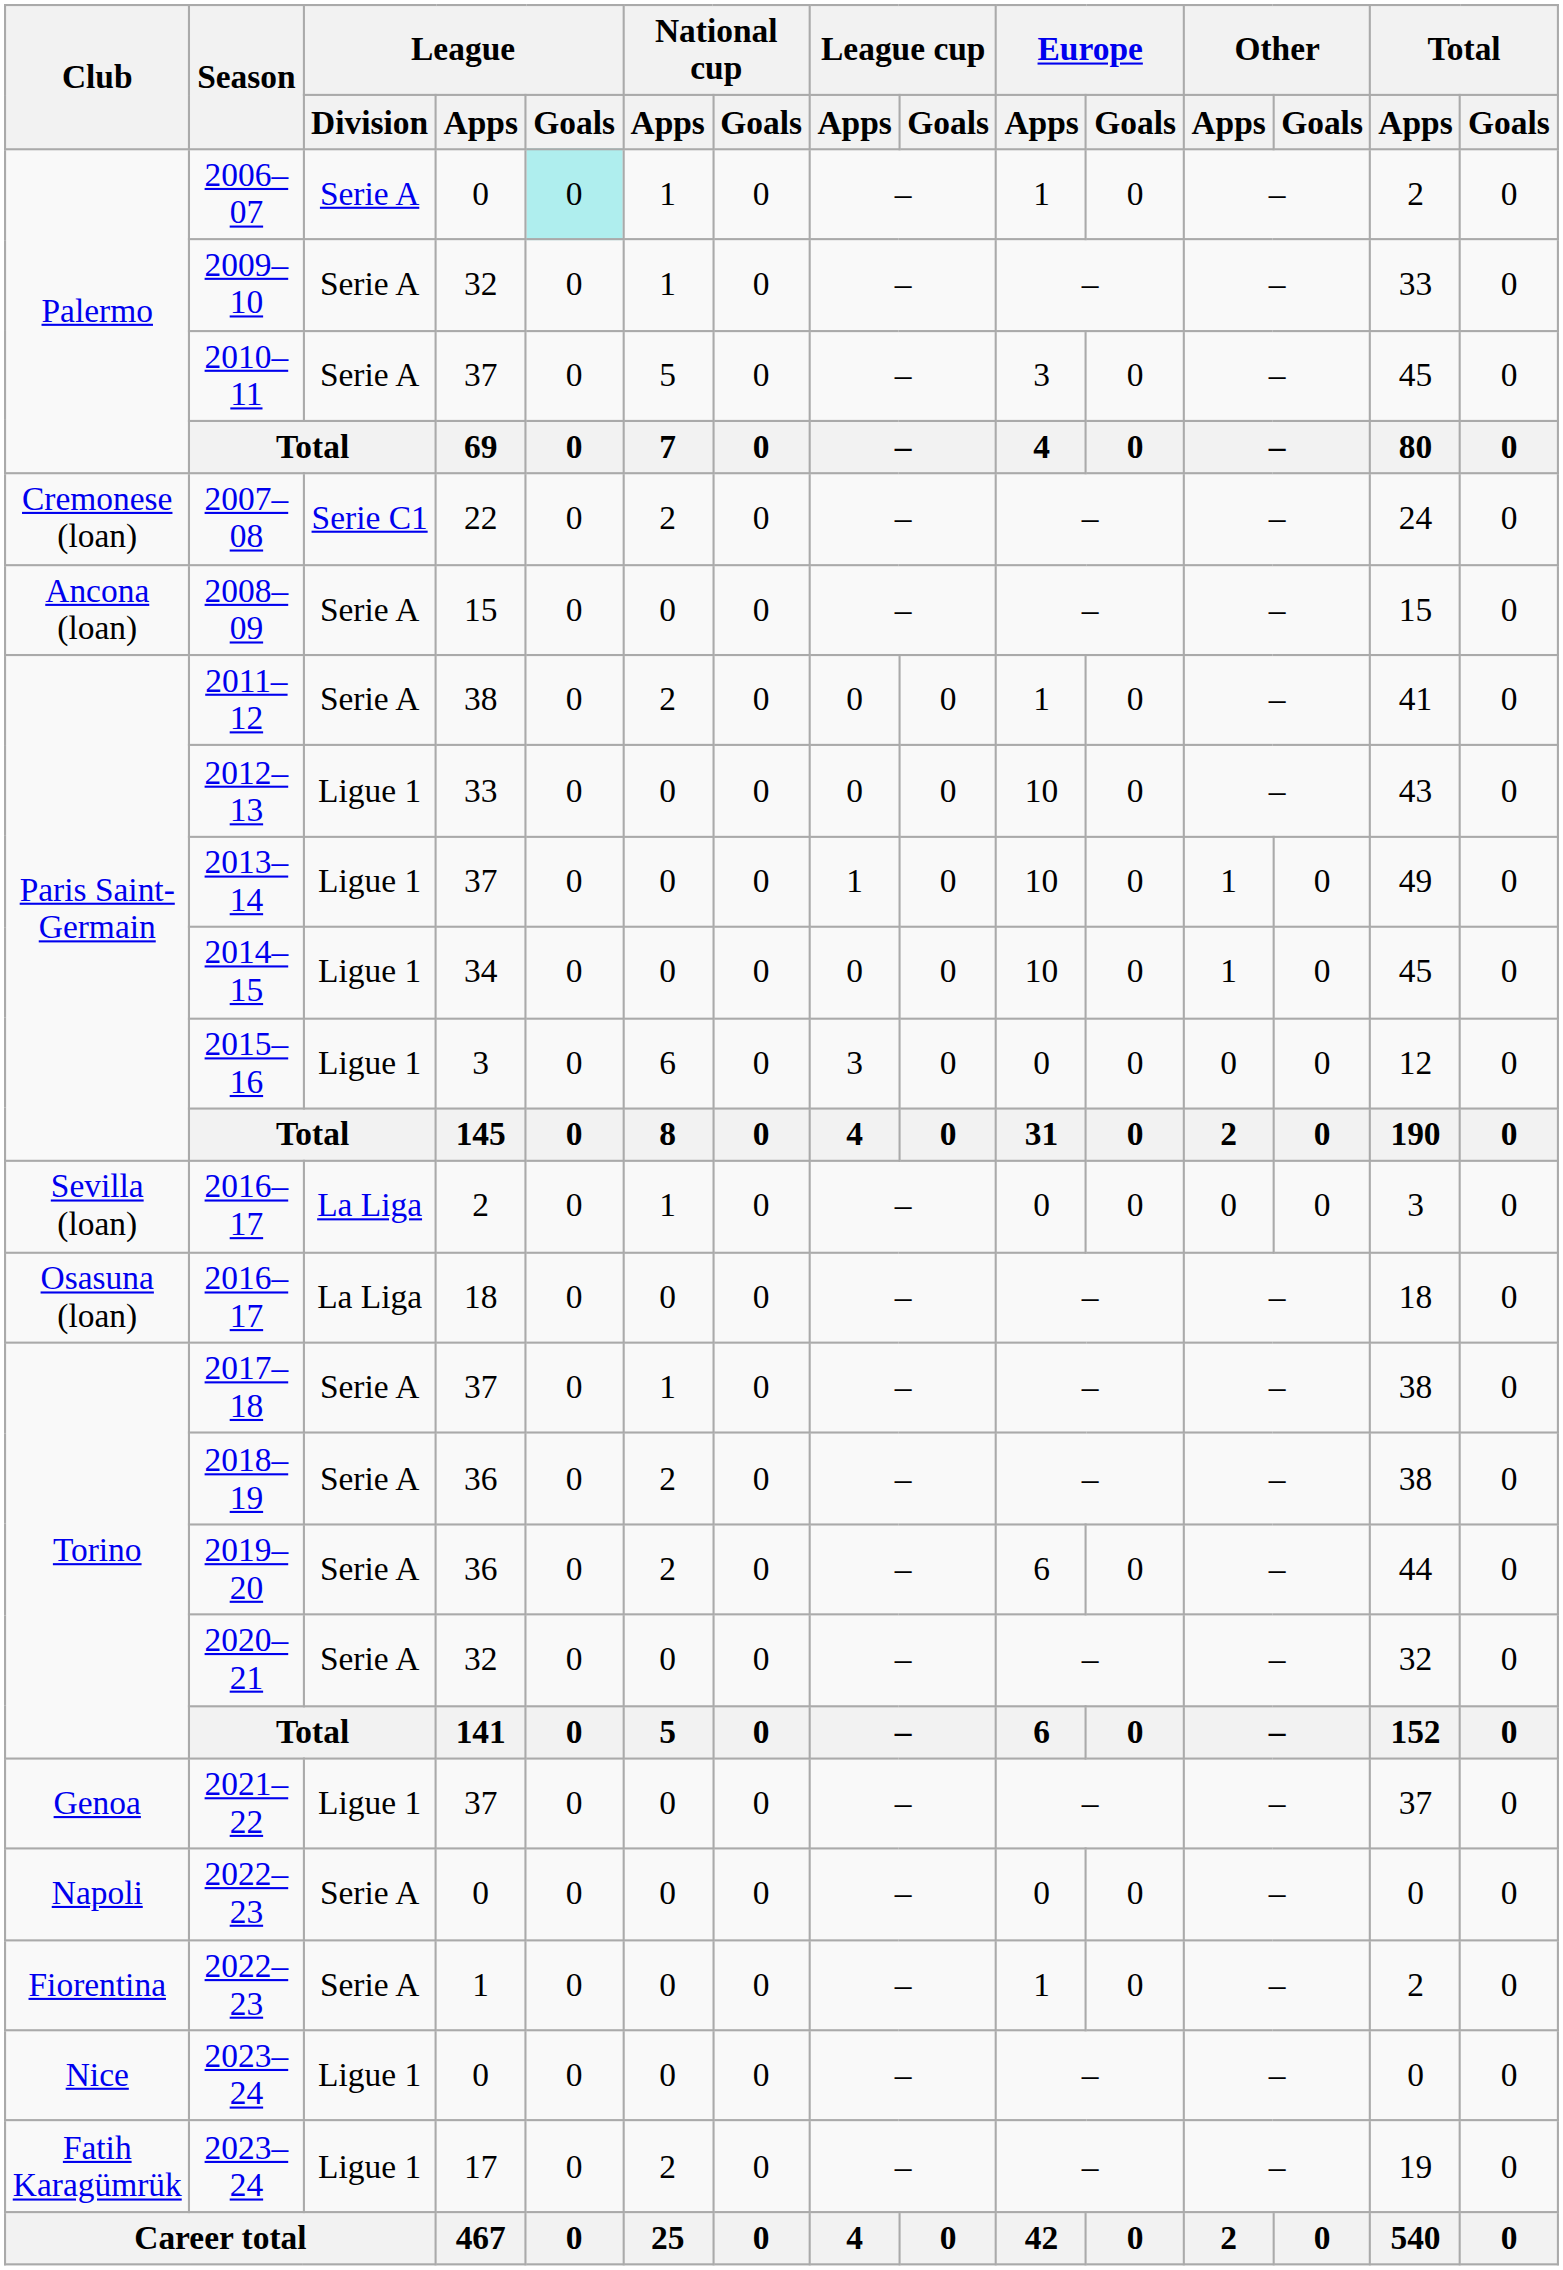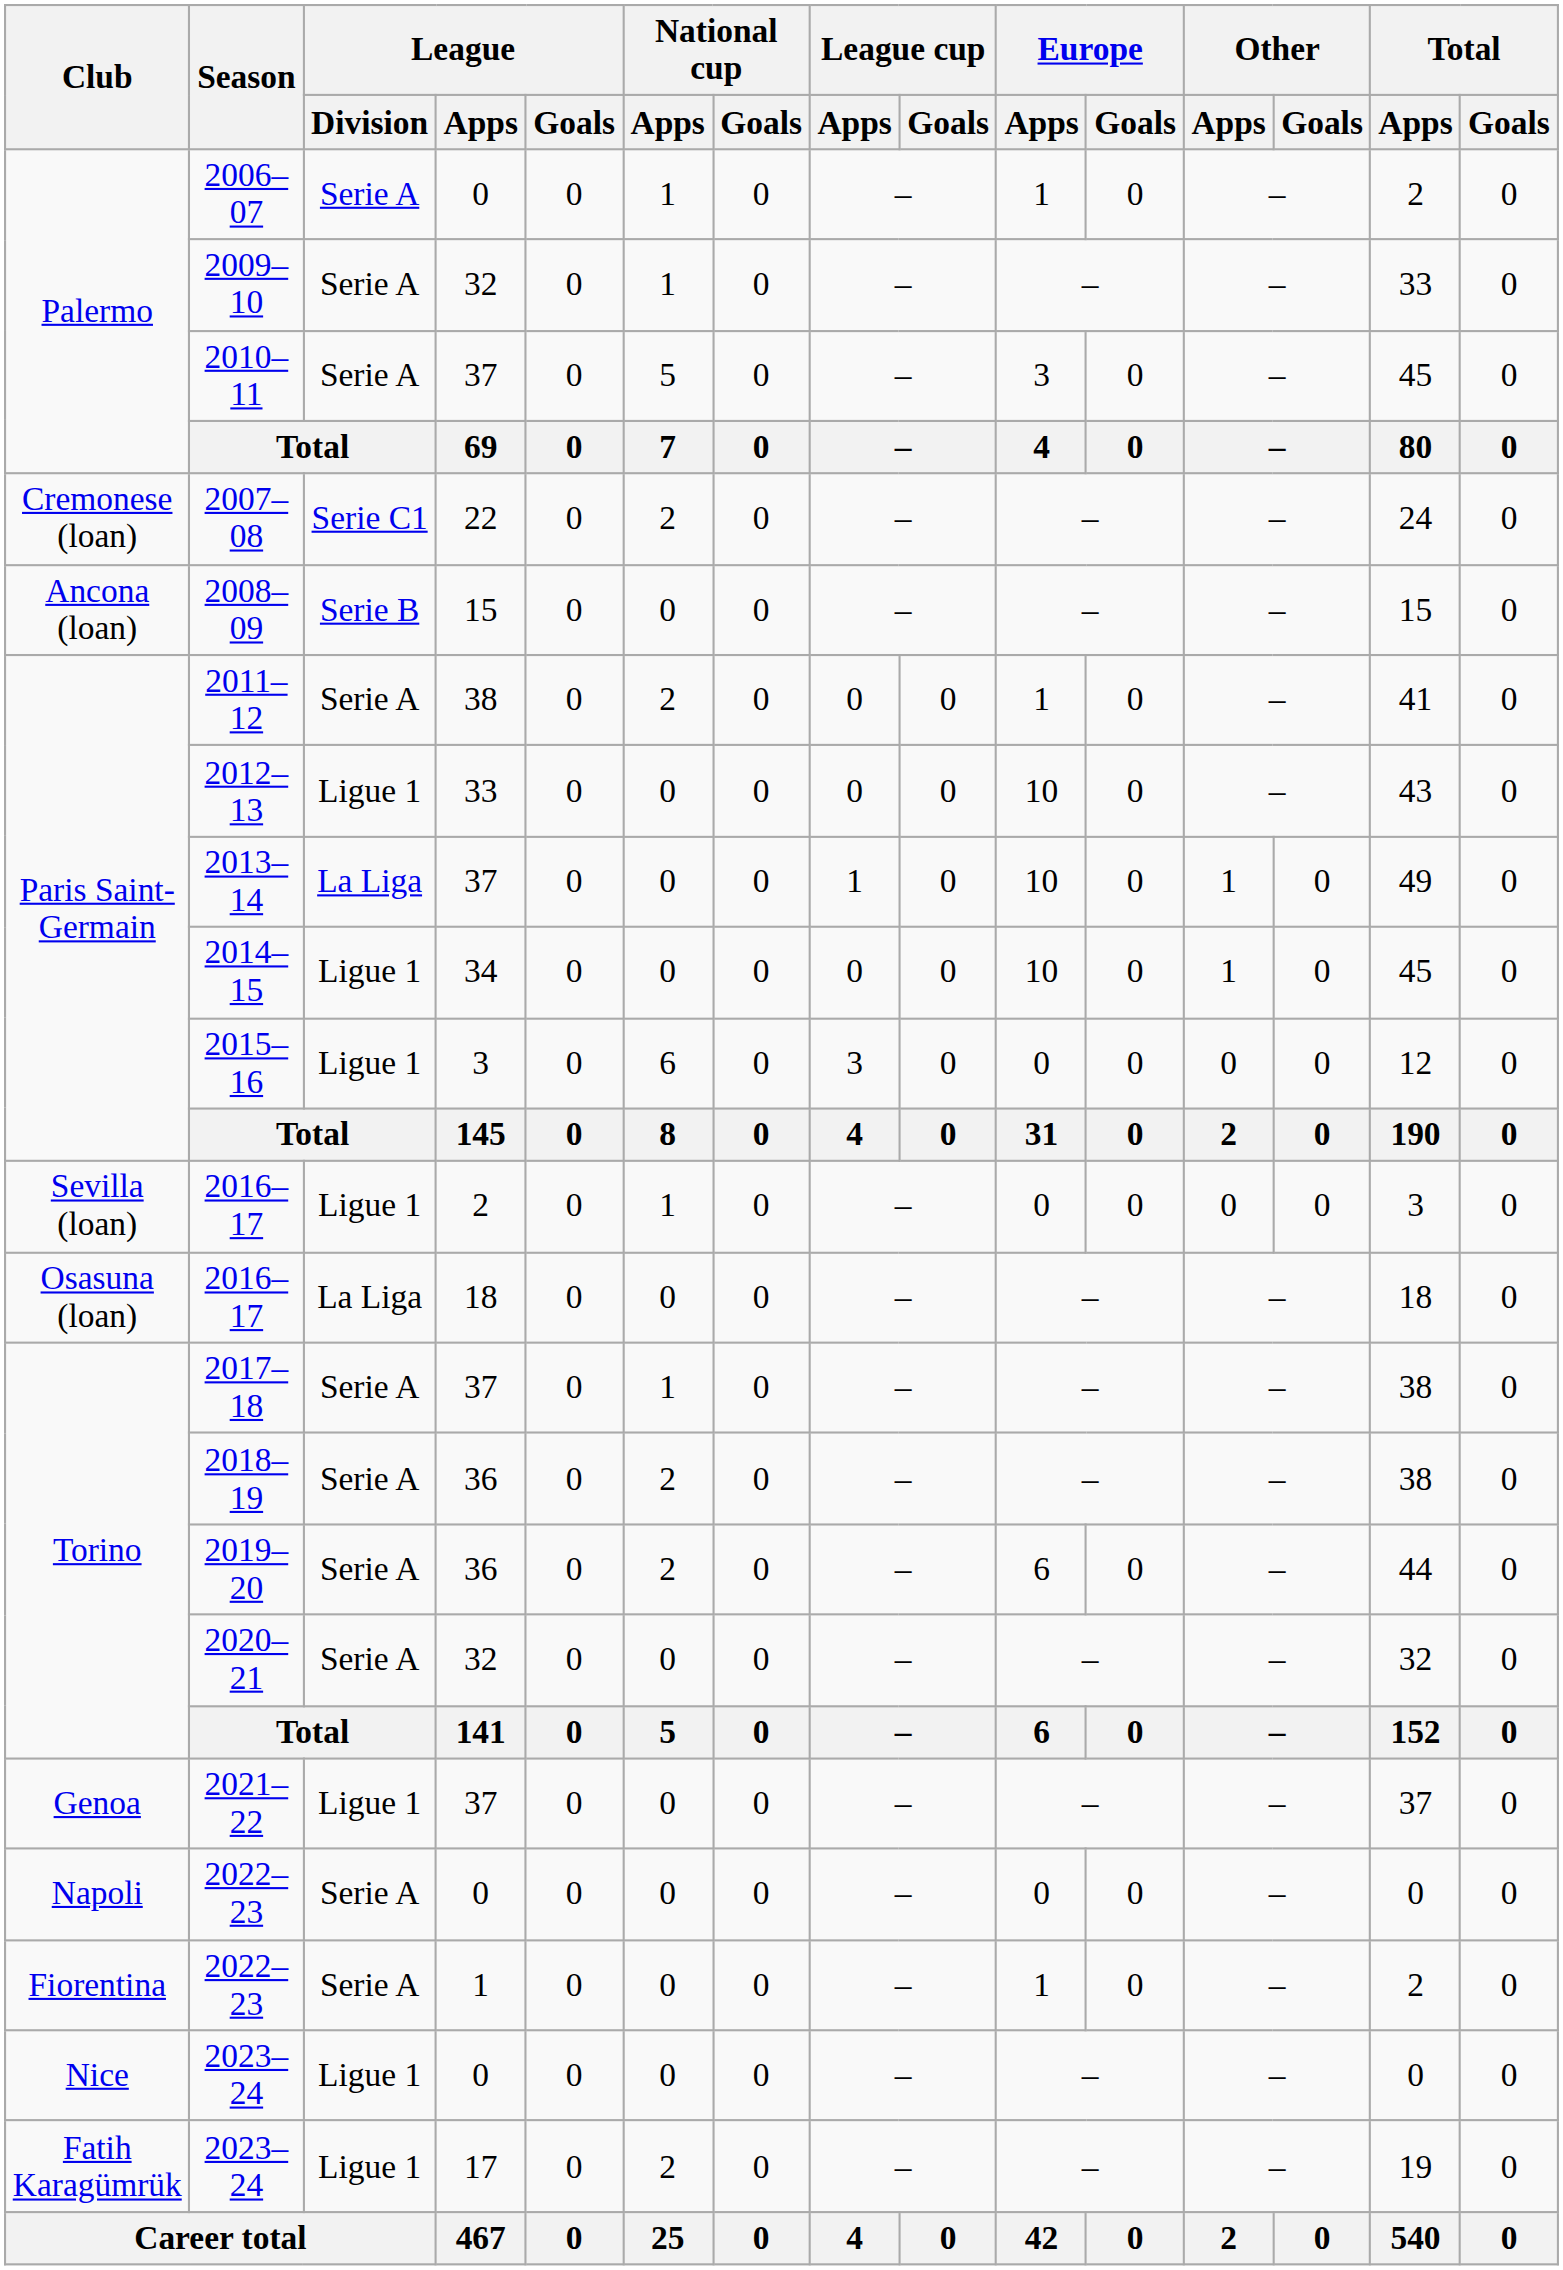 <table class="wikitable" style="text-align:center">
 <tr>
 <th rowspan="2">Club</th>
 <th rowspan="2">Season</th>
 <th colspan="3">League</th>
 <th colspan="2">National cup</th>
 <th colspan="2">League cup</th>
 <th colspan="2"><a href='#'>Europe</a></th>
 <th colspan="2">Other</th>
 <th colspan="2">Total</th>
 </tr>
 <tr>
 <th>Division</th>
 <th>Apps</th>
 <th>Goals</th>
 <th>Apps</th>
 <th>Goals</th>
 <th>Apps</th>
 <th>Goals</th>
 <th>Apps</th>
 <th>Goals</th>
 <th>Apps</th>
 <th>Goals</th>
 <th>Apps</th>
 <th>Goals</th>
 </tr>
 <tr>
 <td rowspan="4"><a href='#'>Palermo</a></td>
 <td><a href='#'>2006–07</a></td>
 <td><a href='#'>Serie A</a></td>
 <td>0</td>
-<td style="background: paleturquoise;">0</td>
+<td>0</td>
 <td>1</td>
 <td>0</td>
 <td colspan="2">–</td>
 <td>1</td>
 <td>0</td>
 <td colspan="2">–</td>
 <td>2</td>
 <td>0</td>
 </tr>
 <tr>
 <td><a href='#'>2009–10</a></td>
 <td>Serie A</td>
 <td>32</td>
 <td>0</td>
 <td>1</td>
 <td>0</td>
 <td colspan="2">–</td>
 <td colspan="2">–</td>
 <td colspan="2">–</td>
 <td>33</td>
 <td>0</td>
 </tr>
 <tr>
 <td><a href='#'>2010–11</a></td>
 <td>Serie A</td>
 <td>37</td>
 <td>0</td>
 <td>5</td>
 <td>0</td>
 <td colspan="2">–</td>
 <td>3</td>
 <td>0</td>
 <td colspan="2">–</td>
 <td>45</td>
 <td>0</td>
 </tr>
 <tr>
 <th colspan="2">Total</th>
 <th>69</th>
 <th>0</th>
 <th>7</th>
 <th>0</th>
 <th colspan="2">–</th>
 <th>4</th>
 <th>0</th>
 <th colspan="2">–</th>
 <th>80</th>
 <th>0</th>
 </tr>
 <tr>
 <td><a href='#'>Cremonese</a> (loan)</td>
 <td><a href='#'>2007–08</a></td>
 <td><a href='#'>Serie C1</a></td>
 <td>22</td>
 <td>0</td>
 <td>2</td>
 <td>0</td>
 <td colspan="2">–</td>
 <td colspan="2">–</td>
 <td colspan="2">–</td>
 <td>24</td>
 <td>0</td>
 </tr>
 <tr>
 <td><a href='#'>Ancona</a> (loan)</td>
 <td><a href='#'>2008–09</a></td>
-<td>Serie A</td>
+<td><a href='#'>Serie B</a></td>
 <td>15</td>
 <td>0</td>
 <td>0</td>
 <td>0</td>
 <td colspan="2">–</td>
 <td colspan="2">–</td>
 <td colspan="2">–</td>
 <td>15</td>
 <td>0</td>
 </tr>
 <tr>
 <td rowspan="6"><a href='#'>Paris Saint-Germain</a></td>
 <td><a href='#'>2011–12</a></td>
 <td>Serie A</td>
 <td>38</td>
 <td>0</td>
 <td>2</td>
 <td>0</td>
 <td>0</td>
 <td>0</td>
 <td>1</td>
 <td>0</td>
 <td colspan="2">–</td>
 <td>41</td>
 <td>0</td>
 </tr>
 <tr>
 <td><a href='#'>2012–13</a></td>
 <td>Ligue 1</td>
 <td>33</td>
 <td>0</td>
 <td>0</td>
 <td>0</td>
 <td>0</td>
 <td>0</td>
 <td>10</td>
 <td>0</td>
 <td colspan="2">–</td>
 <td>43</td>
 <td>0</td>
 </tr>
 <tr>
 <td><a href='#'>2013–14</a></td>
-<td>Ligue 1</td>
+<td><a href='#'>La Liga</a></td>
 <td>37</td>
 <td>0</td>
 <td>0</td>
 <td>0</td>
 <td>1</td>
 <td>0</td>
 <td>10</td>
 <td>0</td>
 <td>1</td>
 <td>0</td>
 <td>49</td>
 <td>0</td>
 </tr>
 <tr>
 <td><a href='#'>2014–15</a></td>
 <td>Ligue 1</td>
 <td>34</td>
 <td>0</td>
 <td>0</td>
 <td>0</td>
 <td>0</td>
 <td>0</td>
 <td>10</td>
 <td>0</td>
 <td>1</td>
 <td>0</td>
 <td>45</td>
 <td>0</td>
 </tr>
 <tr>
 <td><a href='#'>2015–16</a></td>
 <td>Ligue 1</td>
 <td>3</td>
 <td>0</td>
 <td>6</td>
 <td>0</td>
 <td>3</td>
 <td>0</td>
 <td>0</td>
 <td>0</td>
 <td>0</td>
 <td>0</td>
 <td>12</td>
 <td>0</td>
 </tr>
 <tr>
 <th colspan="2">Total</th>
 <th>145</th>
 <th>0</th>
 <th>8</th>
 <th>0</th>
 <th>4</th>
 <th>0</th>
 <th>31</th>
 <th>0</th>
 <th>2</th>
 <th>0</th>
 <th>190</th>
 <th>0</th>
 </tr>
 <tr>
 <td><a href='#'>Sevilla</a> (loan)</td>
 <td><a href='#'>2016–17</a></td>
-<td><a href='#'>La Liga</a></td>
+<td>Ligue 1</td>
 <td>2</td>
 <td>0</td>
 <td>1</td>
 <td>0</td>
 <td colspan="2">–</td>
 <td>0</td>
 <td>0</td>
 <td>0</td>
 <td>0</td>
 <td>3</td>
 <td>0</td>
 </tr>
 <tr>
 <td><a href='#'>Osasuna</a> (loan)</td>
 <td><a href='#'>2016–17</a></td>
 <td>La Liga</td>
 <td>18</td>
 <td>0</td>
 <td>0</td>
 <td>0</td>
 <td colspan="2">–</td>
 <td colspan="2">–</td>
 <td colspan="2">–</td>
 <td>18</td>
 <td>0</td>
 </tr>
 <tr>
 <td rowspan=5><a href='#'>Torino</a></td>
 <td><a href='#'>2017–18</a></td>
 <td>Serie A</td>
 <td>37</td>
 <td>0</td>
 <td>1</td>
 <td>0</td>
 <td colspan="2">–</td>
 <td colspan="2">–</td>
 <td colspan="2">–</td>
 <td>38</td>
 <td>0</td>
 </tr>
 <tr>
 <td><a href='#'>2018–19</a></td>
 <td>Serie A</td>
 <td>36</td>
 <td>0</td>
 <td>2</td>
 <td>0</td>
 <td colspan="2">–</td>
 <td colspan="2">–</td>
 <td colspan="2">–</td>
 <td>38</td>
 <td>0</td>
 </tr>
 <tr>
 <td><a href='#'>2019–20</a></td>
 <td>Serie A</td>
 <td>36</td>
 <td>0</td>
 <td>2</td>
 <td>0</td>
 <td colspan="2">–</td>
 <td>6</td>
 <td>0</td>
 <td colspan="2">–</td>
 <td>44</td>
 <td>0</td>
 </tr>
 <tr>
 <td><a href='#'>2020–21</a></td>
 <td>Serie A</td>
 <td>32</td>
 <td>0</td>
 <td>0</td>
 <td>0</td>
 <td colspan="2">–</td>
 <td colspan="2">–</td>
 <td colspan="2">–</td>
 <td>32</td>
 <td>0</td>
 </tr>
 <tr>
 <th colspan="2">Total</th>
 <th>141</th>
 <th>0</th>
 <th>5</th>
 <th>0</th>
 <th colspan="2">–</th>
 <th>6</th>
 <th>0</th>
 <th colspan="2">–</th>
 <th>152</th>
 <th>0</th>
 </tr>
 <tr>
 <td><a href='#'>Genoa</a></td>
 <td><a href='#'>2021–22</a></td>
 <td>Ligue 1</td>
 <td>37</td>
 <td>0</td>
 <td>0</td>
 <td>0</td>
 <td colspan="2">–</td>
 <td colspan="2">–</td>
 <td colspan="2">–</td>
 <td>37</td>
 <td>0</td>
 </tr>
 <tr>
 <td><a href='#'>Napoli</a></td>
 <td><a href='#'>2022–23</a></td>
 <td>Serie A</td>
 <td>0</td>
 <td>0</td>
 <td>0</td>
 <td>0</td>
 <td colspan="2">–</td>
 <td>0</td>
 <td>0</td>
 <td colspan="2">–</td>
 <td>0</td>
 <td>0</td>
 </tr>
 <tr>
 <td><a href='#'>Fiorentina</a></td>
 <td><a href='#'>2022–23</a></td>
 <td>Serie A</td>
 <td>1</td>
 <td>0</td>
 <td>0</td>
 <td>0</td>
 <td colspan="2">–</td>
 <td>1</td>
 <td>0</td>
 <td colspan="2">–</td>
 <td>2</td>
 <td>0</td>
 </tr>
 <tr>
 <td><a href='#'>Nice</a></td>
 <td><a href='#'>2023–24</a></td>
 <td>Ligue 1</td>
 <td>0</td>
 <td>0</td>
 <td>0</td>
 <td>0</td>
 <td colspan="2">–</td>
 <td colspan="2">–</td>
 <td colspan="2">–</td>
 <td>0</td>
 <td>0</td>
 </tr>
 <tr>
 <td><a href='#'>Fatih Karagümrük</a></td>
 <td><a href='#'>2023–24</a></td>
 <td>Ligue 1</td>
 <td>17</td>
 <td>0</td>
 <td>2</td>
 <td>0</td>
 <td colspan="2">–</td>
 <td colspan="2">–</td>
 <td colspan="2">–</td>
 <td>19</td>
 <td>0</td>
 </tr>
 <tr>
 <th colspan="3">Career total</th>
 <th>467</th>
 <th>0</th>
 <th>25</th>
 <th>0</th>
 <th>4</th>
 <th>0</th>
 <th>42</th>
 <th>0</th>
 <th>2</th>
 <th>0</th>
 <th>540</th>
 <th>0</th>
 </tr>
 </table>
